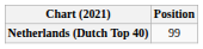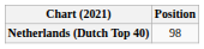 <table class="wikitable plainrowheaders" style="text-align:center">
 <tr>
 <th scope="col">Chart (2021)</th>
 <th scope="col">Position</th>
 </tr>
 <tr>
 <th scope="row">Netherlands (Dutch Top 40)</th>
-<td>99</td>
+<td>98</td>
 </tr>
 </table>
